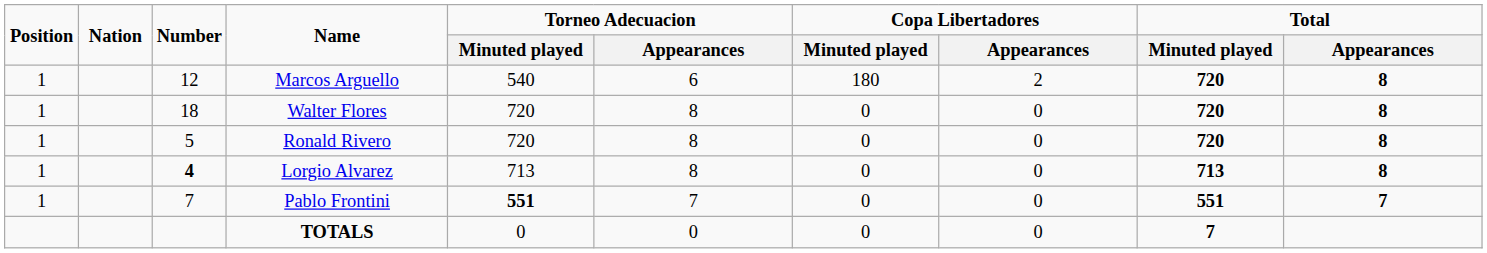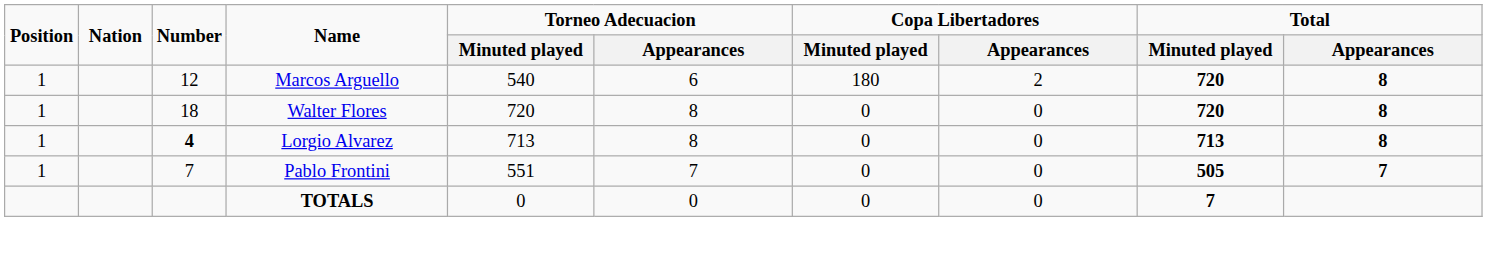 <table class="wikitable" style="font-size: 95%; text-align: center;">
 <tr style="text-align:center;">
 <td rowspan="2"  style="width:5%; "><strong>Position</strong></td>
 <td rowspan="2"  style="width:5%; "><strong>Nation</strong></td>
 <td rowspan="2"  style="width:5%; "><strong>Number</strong></td>
 <td rowspan="2"  style="width:15%; "><strong>Name</strong></td>
 <td colspan="2"><strong>Torneo Adecuacion</strong></td>
 <td colspan="2"><strong>Copa Libertadores</strong></td>
 <td colspan="2"><strong>Total</strong></td>
 </tr>
 <tr>
 <th style="width:60px;">Minuted played</th>
 <th style="width:60px;">Appearances</th>
 <th style="width:60px;">Minuted played</th>
 <th style="width:60px;">Appearances</th>
 <th style="width:60px;">Minuted played</th>
 <th style="width:60px;">Appearances</th>
 </tr>
 <tr>
 <td>1</td>
 <td></td>
 <td>12</td>
 <td><a href='#'>Marcos Arguello</a></td>
 <td>540</td>
 <td>6</td>
 <td>180</td>
 <td>2</td>
 <td><strong>720</strong></td>
 <td><strong>8</strong></td>
 </tr>
 <tr>
 <td>1</td>
 <td></td>
 <td>18</td>
 <td><a href='#'>Walter Flores</a></td>
 <td>720</td>
 <td>8</td>
 <td>0</td>
 <td>0</td>
 <td><strong>720</strong></td>
 <td><strong>8</strong></td>
 </tr>
 <tr>
 <td>1</td>
 <td></td>
-<td>5</td>
-<td><a href='#'>Ronald Rivero</a></td>
-<td>720</td>
-<td>8</td>
-<td>0</td>
-<td>0</td>
-<td><strong>720</strong></td>
-<td><strong>8</strong></td>
-</tr>
-<tr>
-<td>1</td>
-<td></td>
 <td><strong>4</strong></td>
 <td><a href='#'>Lorgio Alvarez</a></td>
 <td>713</td>
 <td>8</td>
 <td>0</td>
 <td>0</td>
 <td><strong>713</strong></td>
 <td><strong>8</strong></td>
 </tr>
 <tr>
 <td>1</td>
 <td></td>
 <td>7</td>
 <td><a href='#'>Pablo Frontini</a></td>
-<td><strong>551</strong></td>
+<td>551</td>
 <td>7</td>
 <td>0</td>
 <td>0</td>
-<td><strong>551</strong></td>
+<td><strong>505</strong></td>
 <td><strong>7</strong></td>
 </tr>
 <tr>
 <td></td>
 <td></td>
 <td></td>
 <td><strong>TOTALS</strong></td>
 <td>0</td>
 <td>0</td>
 <td>0</td>
 <td>0</td>
 <td><strong>7</strong></td>
 </tr>
 </table>
